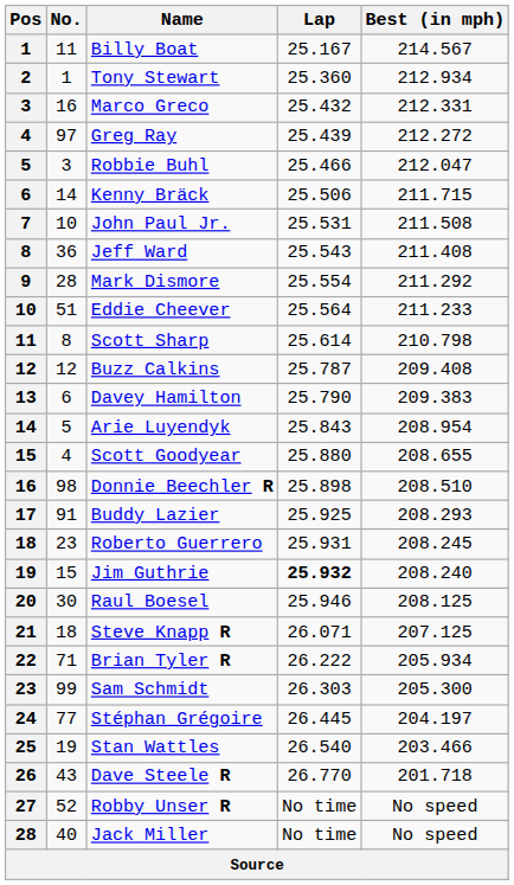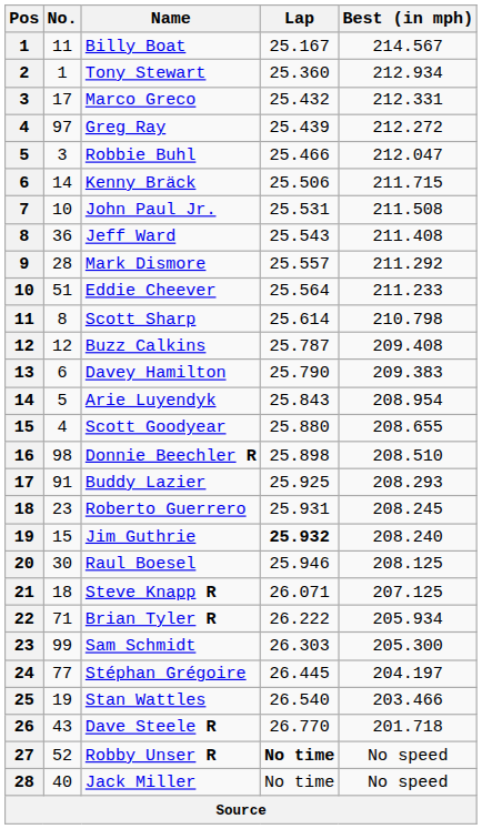 <table class="wikitable sortable" "style=fontsize=95%">
 <tr>
 <th>Pos</th>
 <th>No.</th>
 <th>Name</th>
 <th>Lap</th>
 <th>Best (in mph)</th>
 </tr>
 <tr>
 <th scope="row">1</th>
 <td align=center>11</td>
 <td> <a href='#'>Billy Boat</a></td>
 <td align="center">25.167</td>
 <td align="center">214.567</td>
 </tr>
 <tr>
 <th scope="row">2</th>
 <td align=center>1</td>
 <td> <a href='#'>Tony Stewart</a></td>
 <td align="center">25.360</td>
 <td align="center">212.934</td>
 </tr>
 <tr>
 <th scope="row">3</th>
-<td align=center>16</td>
+<td align=center>17</td>
 <td> <a href='#'>Marco Greco</a></td>
 <td align="center">25.432</td>
 <td align="center">212.331</td>
 </tr>
 <tr>
 <th scope="row">4</th>
 <td align=center>97</td>
 <td> <a href='#'>Greg Ray</a></td>
 <td align="center">25.439</td>
 <td align="center">212.272</td>
 </tr>
 <tr>
 <th scope="row">5</th>
 <td align=center>3</td>
 <td> <a href='#'>Robbie Buhl</a></td>
 <td align="center">25.466</td>
 <td align="center">212.047</td>
 </tr>
 <tr>
 <th scope="row">6</th>
 <td align=center>14</td>
 <td> <a href='#'>Kenny Bräck</a></td>
 <td align="center">25.506</td>
 <td align="center">211.715</td>
 </tr>
 <tr>
 <th scope="row">7</th>
 <td align=center>10</td>
 <td> <a href='#'>John Paul Jr.</a></td>
 <td align="center">25.531</td>
 <td align="center">211.508</td>
 </tr>
 <tr>
 <th scope="row">8</th>
 <td align=center>36</td>
 <td> <a href='#'>Jeff Ward</a></td>
 <td align="center">25.543</td>
 <td align="center">211.408</td>
 </tr>
 <tr>
 <th scope="row">9</th>
 <td align=center>28</td>
 <td> <a href='#'>Mark Dismore</a></td>
-<td align="center">25.554</td>
+<td align="center">25.557</td>
 <td align="center">211.292</td>
 </tr>
 <tr>
 <th scope="row">10</th>
 <td align=center>51</td>
 <td> <a href='#'>Eddie Cheever</a></td>
 <td align="center">25.564</td>
 <td align="center">211.233</td>
 </tr>
 <tr>
 <th scope="row">11</th>
 <td align=center>8</td>
 <td> <a href='#'>Scott Sharp</a></td>
 <td align="center">25.614</td>
 <td align="center">210.798</td>
 </tr>
 <tr>
 <th scope="row">12</th>
 <td align=center>12</td>
 <td> <a href='#'>Buzz Calkins</a></td>
 <td align="center">25.787</td>
 <td align="center">209.408</td>
 </tr>
 <tr>
 <th scope="row">13</th>
 <td align=center>6</td>
 <td> <a href='#'>Davey Hamilton</a></td>
 <td align="center">25.790</td>
 <td align="center">209.383</td>
 </tr>
 <tr>
 <th scope="row">14</th>
 <td align=center>5</td>
 <td> <a href='#'>Arie Luyendyk</a></td>
 <td align="center">25.843</td>
 <td align="center">208.954</td>
 </tr>
 <tr>
 <th scope="row">15</th>
 <td align=center>4</td>
 <td> <a href='#'>Scott Goodyear</a></td>
 <td align="center">25.880</td>
 <td align="center">208.655</td>
 </tr>
 <tr>
 <th scope="row">16</th>
 <td align=center>98</td>
 <td> <a href='#'>Donnie Beechler</a> <strong><span>R</span></strong></td>
 <td align="center">25.898</td>
 <td align="center">208.510</td>
 </tr>
 <tr>
 <th scope="row">17</th>
 <td align=center>91</td>
 <td> <a href='#'>Buddy Lazier</a></td>
 <td align="center">25.925</td>
 <td align="center">208.293</td>
 </tr>
 <tr>
 <th scope="row">18</th>
 <td align=center>23</td>
 <td> <a href='#'>Roberto Guerrero</a></td>
 <td align="center">25.931</td>
 <td align="center">208.245</td>
 </tr>
 <tr>
 <th scope="row">19</th>
 <td align=center>15</td>
 <td> <a href='#'>Jim Guthrie</a></td>
 <td align="center"><strong>25.932</strong></td>
 <td align="center">208.240</td>
 </tr>
 <tr>
 <th scope="row">20</th>
 <td align=center>30</td>
 <td> <a href='#'>Raul Boesel</a></td>
 <td align="center">25.946</td>
 <td align="center">208.125</td>
 </tr>
 <tr>
 <th scope="row">21</th>
 <td align=center>18</td>
 <td> <a href='#'>Steve Knapp</a> <strong><span>R</span></strong></td>
 <td align="center">26.071</td>
 <td align="center">207.125</td>
 </tr>
 <tr>
 <th scope="row">22</th>
 <td align=center>71</td>
 <td> <a href='#'>Brian Tyler</a> <strong><span>R</span></strong></td>
 <td align="center">26.222</td>
 <td align="center">205.934</td>
 </tr>
 <tr>
 <th scope="row">23</th>
 <td align=center>99</td>
 <td> <a href='#'>Sam Schmidt</a></td>
 <td align="center">26.303</td>
 <td align="center">205.300</td>
 </tr>
 <tr>
 <th scope="row">24</th>
 <td align=center>77</td>
 <td> <a href='#'>Stéphan Grégoire</a></td>
 <td align="center">26.445</td>
 <td align="center">204.197</td>
 </tr>
 <tr>
 <th scope="row">25</th>
 <td align=center>19</td>
 <td> <a href='#'>Stan Wattles</a></td>
 <td align="center">26.540</td>
 <td align="center">203.466</td>
 </tr>
 <tr>
 <th scope="row">26</th>
 <td align=center>43</td>
 <td> <a href='#'>Dave Steele</a> <strong><span>R</span></strong></td>
 <td align="center">26.770</td>
 <td align="center">201.718</td>
 </tr>
 <tr>
 <th scope="row">27</th>
 <td align=center>52</td>
 <td> <a href='#'>Robby Unser</a> <strong><span>R</span></strong></td>
-<td align="center">No time</td>
+<td align="center"><strong>No time</strong></td>
 <td align="center">No speed</td>
 </tr>
 <tr>
 <th scope="row">28</th>
 <td align=center>40</td>
 <td> <a href='#'>Jack Miller</a></td>
 <td align="center">No time</td>
 <td align="center">No speed</td>
 </tr>
 <tr>
 <th colspan=5 align=center><small>Source</small></th>
 </tr>
 </table>
